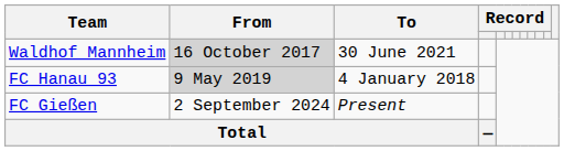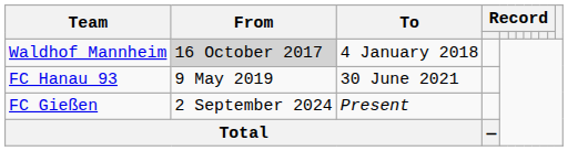 <table class=wikitable style="text-align: center;">
 <tr>
 <th rowspan=2>Team</th>
 <th rowspan=2>From</th>
 <th rowspan=2>To</th>
 <th colspan=8>Record</th>
 <th rowspan=2></th>
 </tr>
 <tr>
 <th></th>
 <th></th>
 <th></th>
 <th></th>
 <th></th>
 <th></th>
 <th></th>
 <th></th>
 </tr>
 <tr>
 <td align=left><a href='#'>Waldhof Mannheim</a></td>
 <td align=left style="background: lightgrey;">16 October 2017</td>
-<td align=left>30 June 2021<br></td>
+<td align=left>4 January 2018<br></td>
 <td></td>
 </tr>
 <tr>
 <td align=left><a href='#'>FC Hanau 93</a></td>
-<td align=left style="background: lightgrey;">9 May 2019</td>
-<td align=left>4 January 2018<br></td>
+<td align=left>9 May 2019</td>
+<td align=left>30 June 2021<br></td>
 <td></td>
 </tr>
 <tr>
 <td align=left><a href='#'>FC Gießen</a></td>
 <td align=left>2 September 2024</td>
 <td align=left><em>Present</em><br></td>
 <td></td>
 </tr>
 <tr>
 <th colspan=3>Total<br></th>
 <th>—</th>
 </tr>
 </table>
